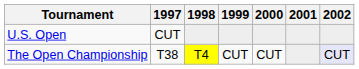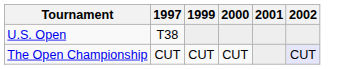 <table class="wikitable" style="font-size:95%;text-align:center;">
 <tr>
 <th>Tournament</th>
 <th>1997</th>
-<th>1998</th>
 <th>1999</th>
 <th>2000</th>
 <th>2001</th>
 <th>2002</th>
 </tr>
 <tr>
 <td align=left><a href='#'>U.S. Open</a></td>
-<td>CUT</td>
-<td style="background:#eeeeee;"></td>
+<td>T38</td>
 <td style="background:#eeeeee;"></td>
 <td style="background:#eeeeee;"></td>
 <td style="background:#eeeeee;"></td>
 <td style="background:#eeeeee;"></td>
 </tr>
 <tr>
 <td align=left><a href='#'>The Open Championship</a></td>
-<td>T38</td>
-<td style="background:yellow;">T4</td>
+<td>CUT</td>
 <td>CUT</td>
 <td>CUT</td>
 <td style="background:#eeeeee;"></td>
 <td style="background: lavender;">CUT</td>
 </tr>
 </table>
